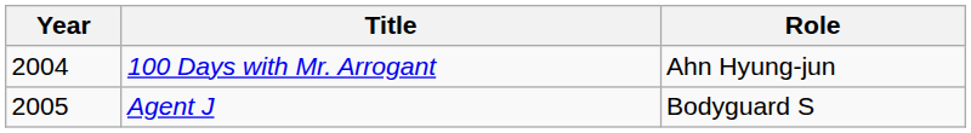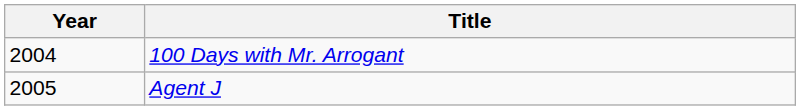 <table class="wikitable" style="width:600px">
 <tr>
 <th>Year</th>
 <th>Title</th>
-<th>Role</th>
 </tr>
 <tr>
 <td>2004</td>
 <td><em><a href='#'>100 Days with Mr. Arrogant</a></em></td>
-<td>Ahn Hyung-jun</td>
 </tr>
 <tr>
 <td>2005</td>
 <td><em><a href='#'>Agent J</a></em></td>
-<td>Bodyguard S</td>
 </tr>
 </table>
